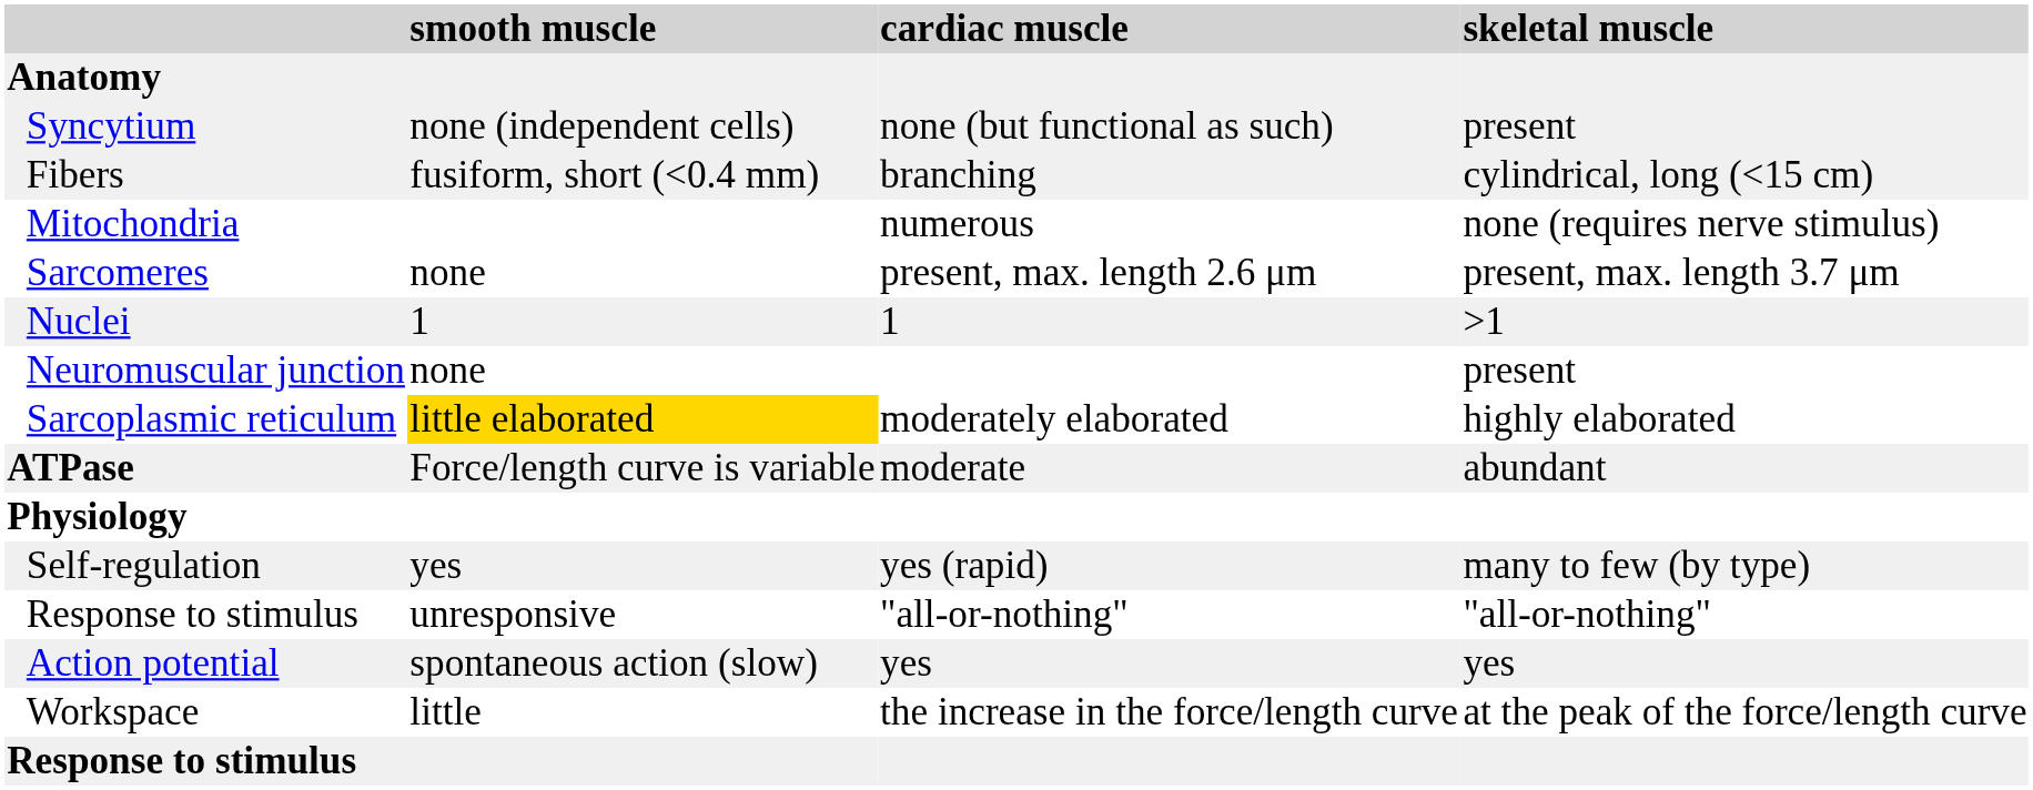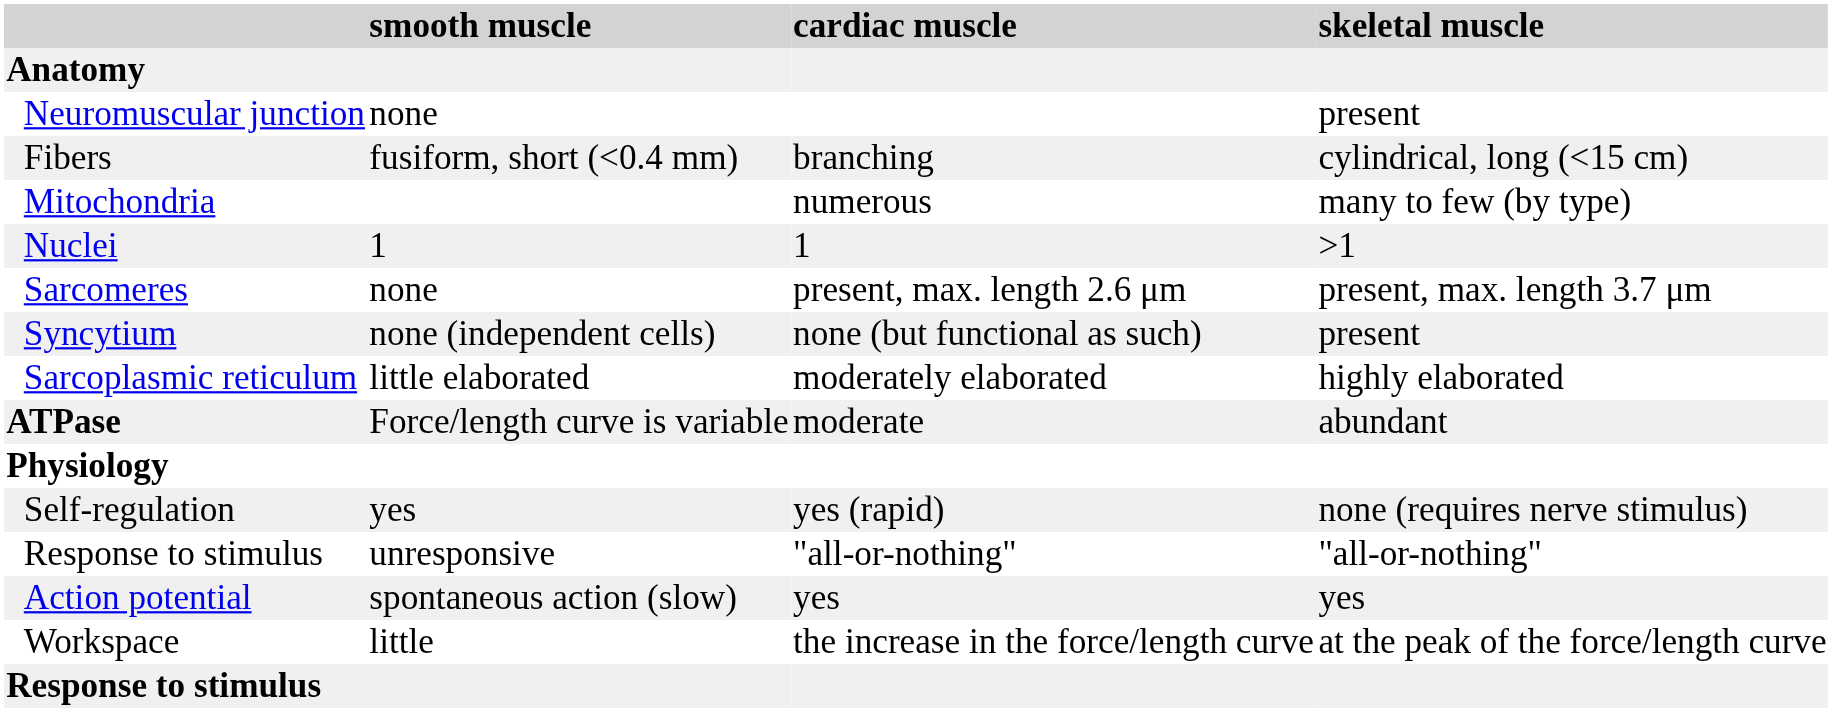 <table cellspacing="0">
 <tr style="background-color:lightgrey;">
 <td> </td>
 <td><strong>smooth muscle</strong></td>
 <td><strong>cardiac muscle</strong></td>
 <td><strong>skeletal muscle</strong></td>
 </tr>
 <tr style="background-color:#f0f0f0;">
 <td><strong>Anatomy</strong></td>
 <td> </td>
 <td> </td>
 <td> </td>
 </tr>
-<tr style="background-color:#f0f0f0;">
-<td>  <a href='#'>Syncytium</a></td>
-<td>none (independent cells)</td>
-<td>none (but functional as such)</td>
+<tr>
+<td>  <a href='#'>Neuromuscular junction</a></td>
+<td>none</td>
+<td></td>
 <td>present</td>
 </tr>
 <tr style="background-color:#f0f0f0;">
 <td>  Fibers</td>
 <td>fusiform, short (<0.4 mm)</td>
 <td>branching</td>
 <td>cylindrical, long (<15 cm)</td>
 </tr>
 <tr>
 <td>  <a href='#'>Mitochondria</a></td>
 <td></td>
 <td>numerous</td>
-<td>none (requires nerve stimulus)</td>
+<td>many to few (by type)</td>
+</tr>
+<tr style="background-color:#f0f0f0;">
+<td>  <a href='#'>Nuclei</a></td>
+<td>1</td>
+<td>1</td>
+<td>>1</td>
 </tr>
 <tr>
 <td>  <a href='#'>Sarcomeres</a></td>
 <td>none</td>
 <td>present, max. length 2.6 μm</td>
 <td>present, max. length 3.7 μm</td>
 </tr>
 <tr style="background-color:#f0f0f0;">
-<td>  <a href='#'>Nuclei</a></td>
-<td>1</td>
-<td>1</td>
-<td>>1</td>
-</tr>
-<tr>
-<td>  <a href='#'>Neuromuscular junction</a></td>
-<td>none</td>
-<td></td>
+<td>  <a href='#'>Syncytium</a></td>
+<td>none (independent cells)</td>
+<td>none (but functional as such)</td>
 <td>present</td>
 </tr>
 <tr>
 <td>  <a href='#'>Sarcoplasmic reticulum</a></td>
-<td style="background: gold;">little elaborated</td>
+<td>little elaborated</td>
 <td>moderately elaborated</td>
 <td>highly elaborated</td>
 </tr>
 <tr style="background-color:#f0f0f0;">
 <td><strong>ATPase</strong></td>
 <td>Force/length curve is variable</td>
 <td>moderate</td>
 <td>abundant</td>
 </tr>
 <tr>
 <td><strong>Physiology</strong></td>
 <td> </td>
 <td> </td>
 <td> </td>
 </tr>
 <tr style="background-color:#f0f0f0;">
 <td>  Self-regulation</td>
 <td>yes</td>
 <td>yes (rapid)</td>
-<td>many to few (by type)</td>
+<td>none (requires nerve stimulus)</td>
 </tr>
 <tr>
 <td>  Response to stimulus</td>
 <td>unresponsive</td>
 <td>"all-or-nothing"</td>
 <td>"all-or-nothing"</td>
 </tr>
 <tr style="background-color:#f0f0f0;">
 <td>  <a href='#'>Action potential</a></td>
 <td>spontaneous action (slow)</td>
 <td>yes</td>
 <td>yes</td>
 </tr>
 <tr>
 <td>  Workspace</td>
 <td>little</td>
 <td>the increase in the force/length curve</td>
 <td>at the peak of the force/length curve</td>
 </tr>
 <tr style="background-color:#f0f0f0;">
 <td><strong>Response to stimulus</strong></td>
 <td>    </td>
 <td>    </td>
 <td></td>
 </tr>
 </table>
